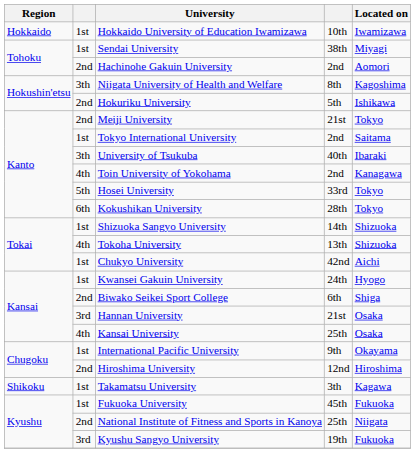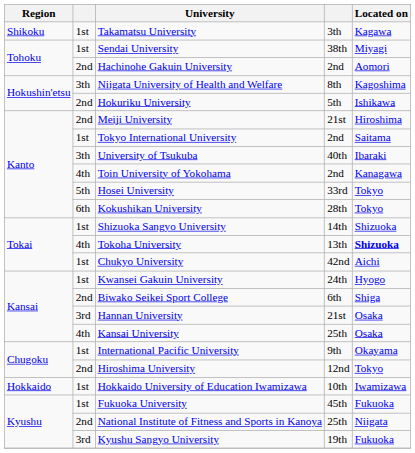 <table class="wikitable sortable" style="text-align:left;">
 <tr>
 <th>Region</th>
 <th></th>
 <th>University</th>
 <th></th>
 <th>Located on</th>
 </tr>
 <tr>
-<td rowspan=1><a href='#'>Hokkaido</a></td>
+<td rowspan=1><a href='#'>Shikoku</a></td>
 <td>1st</td>
-<td><a href='#'>Hokkaido University of Education Iwamizawa</a></td>
-<td>10th</td>
-<td><a href='#'>Iwamizawa</a></td>
+<td><a href='#'>Takamatsu University</a></td>
+<td>3th</td>
+<td><a href='#'>Kagawa</a></td>
 </tr>
 <tr>
 <td rowspan=2><a href='#'>Tohoku</a></td>
 <td>1st</td>
 <td><a href='#'>Sendai University</a></td>
 <td>38th</td>
 <td><a href='#'>Miyagi</a></td>
 </tr>
 <tr>
 <td>2nd</td>
 <td><a href='#'>Hachinohe Gakuin University</a></td>
 <td>2nd</td>
 <td><a href='#'>Aomori</a></td>
 </tr>
 <tr>
 <td rowspan=2><a href='#'>Hoku</a><a href='#'>shin'etsu</a></td>
 <td>3th</td>
 <td><a href='#'>Niigata University of Health and Welfare</a></td>
 <td>8th</td>
 <td><a href='#'>Kagoshima</a></td>
 </tr>
 <tr>
 <td>2nd</td>
 <td><a href='#'>Hokuriku University</a></td>
 <td>5th</td>
 <td><a href='#'>Ishikawa</a></td>
 </tr>
 <tr>
 <td rowspan=6><a href='#'>Kanto</a></td>
 <td>2nd</td>
 <td><a href='#'>Meiji University</a></td>
 <td>21st</td>
-<td><a href='#'>Tokyo</a></td>
+<td><a href='#'>Hiroshima</a></td>
 </tr>
 <tr>
 <td>1st</td>
 <td><a href='#'>Tokyo International University</a></td>
 <td>2nd</td>
 <td><a href='#'>Saitama</a></td>
 </tr>
 <tr>
 <td>3th</td>
 <td><a href='#'>University of Tsukuba</a></td>
 <td>40th</td>
 <td><a href='#'>Ibaraki</a></td>
 </tr>
 <tr>
 <td>4th</td>
 <td><a href='#'>Toin University of Yokohama</a></td>
 <td>2nd</td>
 <td><a href='#'>Kanagawa</a></td>
 </tr>
 <tr>
 <td>5th</td>
 <td><a href='#'>Hosei University</a></td>
 <td>33rd</td>
 <td><a href='#'>Tokyo</a></td>
 </tr>
 <tr>
 <td>6th</td>
 <td><a href='#'>Kokushikan University</a></td>
 <td>28th</td>
 <td><a href='#'>Tokyo</a></td>
 </tr>
 <tr>
 <td rowspan=3><a href='#'>Tokai</a></td>
 <td>1st</td>
 <td><a href='#'>Shizuoka Sangyo University</a></td>
 <td>14th</td>
 <td><a href='#'>Shizuoka</a></td>
 </tr>
 <tr>
 <td>4th</td>
 <td><a href='#'>Tokoha University</a></td>
 <td>13th</td>
-<td><a href='#'>Shizuoka</a></td>
+<td><strong><a href='#'>Shizuoka</a></strong></td>
 </tr>
 <tr>
 <td>1st</td>
 <td><a href='#'>Chukyo University</a></td>
 <td>42nd</td>
 <td><a href='#'>Aichi</a></td>
 </tr>
 <tr>
 <td rowspan=4><a href='#'>Kansai</a></td>
 <td>1st</td>
 <td><a href='#'>Kwansei Gakuin University</a></td>
 <td>24th</td>
 <td><a href='#'>Hyogo</a></td>
 </tr>
 <tr>
 <td>2nd</td>
 <td><a href='#'>Biwako Seikei Sport College</a></td>
 <td>6th</td>
 <td><a href='#'>Shiga</a></td>
 </tr>
 <tr>
 <td>3rd</td>
 <td><a href='#'>Hannan University</a></td>
 <td>21st</td>
 <td><a href='#'>Osaka</a></td>
 </tr>
 <tr>
 <td>4th</td>
 <td><a href='#'>Kansai University</a></td>
 <td>25th</td>
 <td><a href='#'>Osaka</a></td>
 </tr>
 <tr>
 <td rowspan=2><a href='#'>Chugoku</a></td>
 <td>1st</td>
 <td><a href='#'>International Pacific University</a></td>
 <td>9th</td>
 <td><a href='#'>Okayama</a></td>
 </tr>
 <tr>
 <td>2nd</td>
 <td><a href='#'>Hiroshima University</a></td>
 <td>12nd</td>
-<td><a href='#'>Hiroshima</a></td>
+<td><a href='#'>Tokyo</a></td>
 </tr>
 <tr>
-<td rowspan=1><a href='#'>Shikoku</a></td>
+<td rowspan=1><a href='#'>Hokkaido</a></td>
 <td>1st</td>
-<td><a href='#'>Takamatsu University</a></td>
-<td>3th</td>
-<td><a href='#'>Kagawa</a></td>
+<td><a href='#'>Hokkaido University of Education Iwamizawa</a></td>
+<td>10th</td>
+<td><a href='#'>Iwamizawa</a></td>
 </tr>
 <tr>
 <td rowspan=3><a href='#'>Kyushu</a></td>
 <td>1st</td>
 <td><a href='#'>Fukuoka University</a></td>
 <td>45th</td>
 <td><a href='#'>Fukuoka</a></td>
 </tr>
 <tr>
 <td>2nd</td>
 <td><a href='#'>National Institute of Fitness and Sports in Kanoya</a></td>
 <td>25th</td>
 <td><a href='#'>Niigata</a></td>
 </tr>
 <tr>
 <td>3rd</td>
 <td><a href='#'>Kyushu Sangyo University</a></td>
 <td>19th</td>
 <td><a href='#'>Fukuoka</a></td>
 </tr>
 <tr>
 </tr>
 </table>
